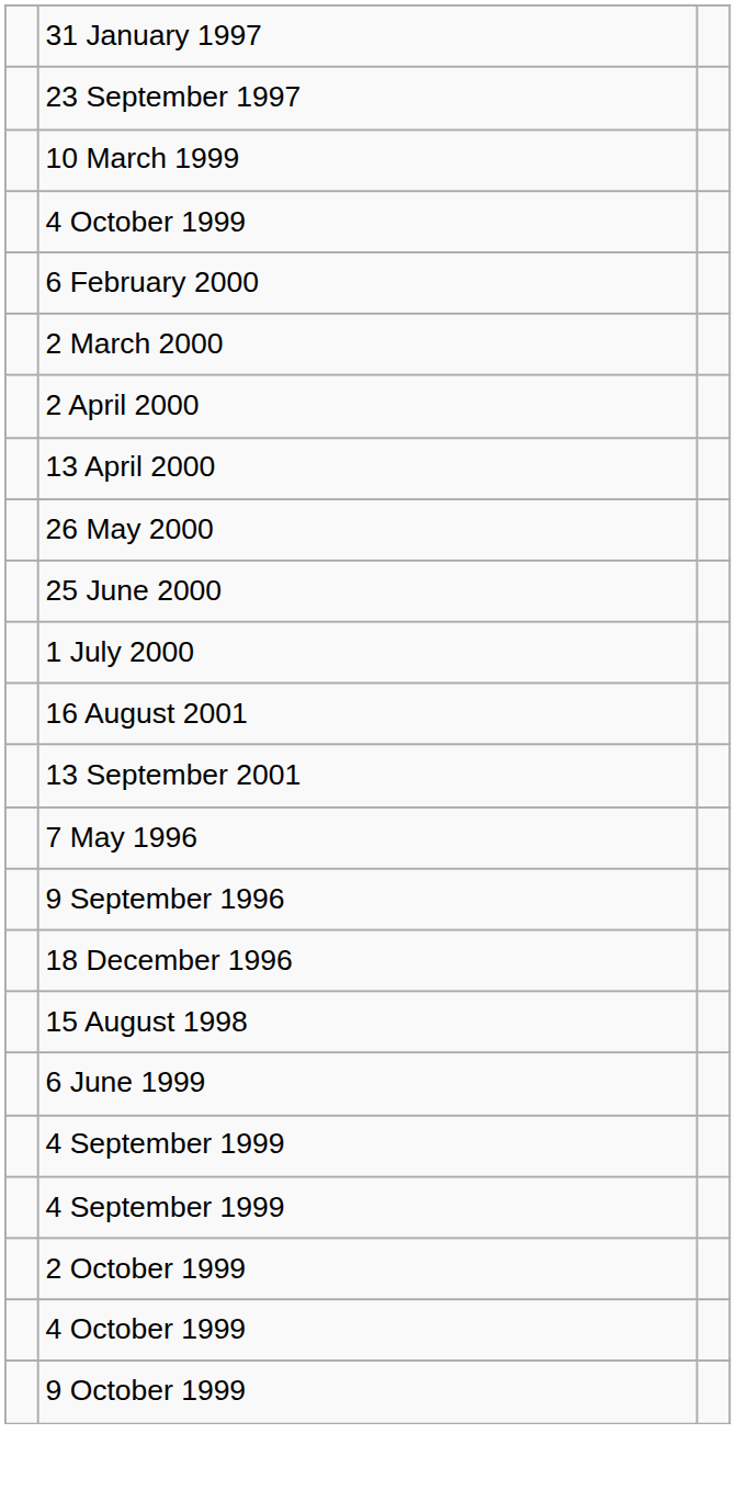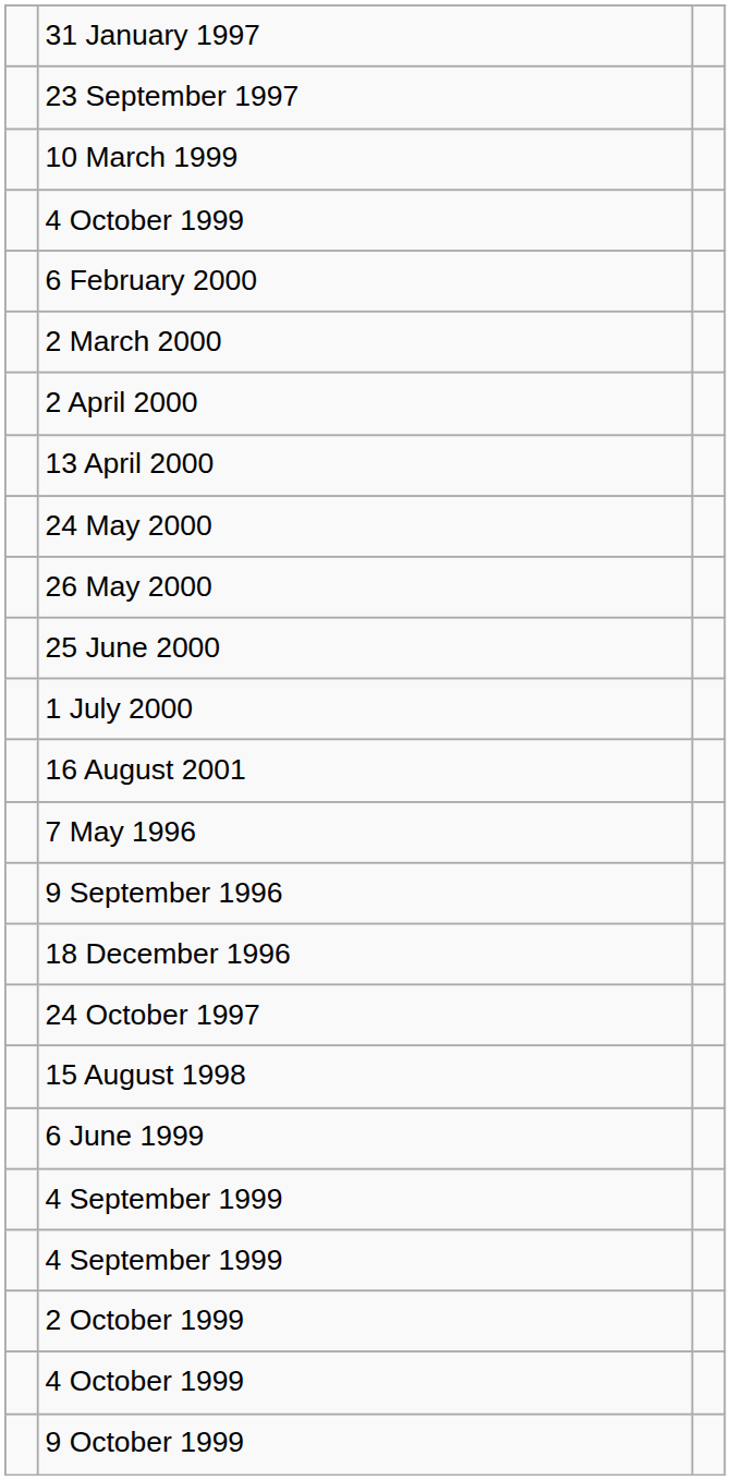 <table class="wikitable" style="font-size: 89%; float: left; width: 25em; margin-right: 1em; line-height: 1.65em">
 <tr>
 <td></td>
 <td>31 January 1997</td>
 <td></td>
 </tr>
 <tr>
 <td></td>
 <td>23 September 1997</td>
 <td></td>
 </tr>
 <tr>
 <td></td>
 <td>10 March 1999</td>
 <td></td>
 </tr>
 <tr>
 <td></td>
 <td>4 October 1999</td>
 <td></td>
 </tr>
 <tr>
 <td></td>
 <td>6 February 2000</td>
 <td></td>
 </tr>
 <tr>
 <td></td>
 <td>2 March 2000</td>
 <td></td>
 </tr>
 <tr>
 <td></td>
 <td>2 April 2000</td>
 <td></td>
 </tr>
 <tr>
 <td></td>
 <td>13 April 2000</td>
 <td></td>
 </tr>
 <tr>
 <td></td>
+<td>24 May 2000</td>
+<td></td>
+</tr>
+<tr>
+<td></td>
 <td>26 May 2000</td>
 <td></td>
 </tr>
 <tr>
 <td></td>
 <td>25 June 2000</td>
 <td></td>
 </tr>
 <tr>
 <td></td>
 <td>1 July 2000</td>
 <td></td>
 </tr>
 <tr>
 <td></td>
 <td>16 August 2001</td>
 <td></td>
 </tr>
 <tr>
 <td></td>
-<td>13 September 2001</td>
-<td></td>
-</tr>
-<tr>
-<td></td>
 <td>7 May 1996</td>
 <td></td>
 </tr>
 <tr>
 <td></td>
 <td>9 September 1996</td>
 <td></td>
 </tr>
 <tr>
 <td></td>
 <td>18 December 1996</td>
+<td></td>
+</tr>
+<tr>
+<td></td>
+<td>24 October 1997</td>
 <td></td>
 </tr>
 <tr>
 <td></td>
 <td>15 August 1998</td>
 <td></td>
 </tr>
 <tr>
 <td></td>
 <td>6 June 1999</td>
 <td></td>
 </tr>
 <tr>
 <td></td>
 <td>4 September 1999</td>
 <td></td>
 </tr>
 <tr>
 <td></td>
 <td>4 September 1999</td>
 <td></td>
 </tr>
 <tr>
 <td></td>
 <td>2 October 1999</td>
 <td></td>
 </tr>
 <tr>
 <td></td>
 <td>4 October 1999</td>
 <td></td>
 </tr>
 <tr>
 <td></td>
 <td>9 October 1999</td>
 <td></td>
 </tr>
 </table>
